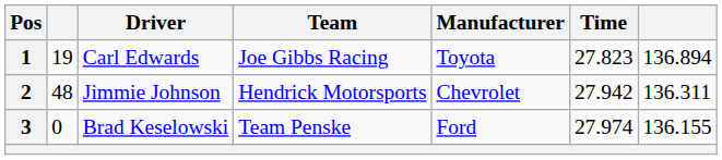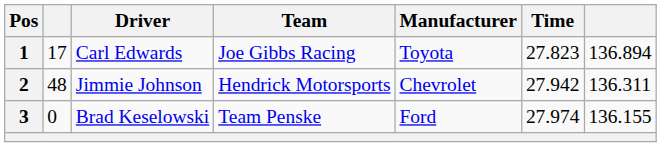 <table class="wikitable" style="font-size:95%">
 <tr>
 <th>Pos</th>
 <th></th>
 <th>Driver</th>
 <th>Team</th>
 <th>Manufacturer</th>
 <th>Time</th>
 <th></th>
 </tr>
 <tr>
 <th>1</th>
-<td>19</td>
+<td>17</td>
 <td><a href='#'>Carl Edwards</a></td>
 <td><a href='#'>Joe Gibbs Racing</a></td>
 <td><a href='#'>Toyota</a></td>
 <td>27.823</td>
 <td>136.894</td>
 </tr>
 <tr>
 <th>2</th>
 <td>48</td>
 <td><a href='#'>Jimmie Johnson</a></td>
 <td><a href='#'>Hendrick Motorsports</a></td>
 <td><a href='#'>Chevrolet</a></td>
 <td>27.942</td>
 <td>136.311</td>
 </tr>
 <tr>
 <th>3</th>
 <td>0</td>
 <td><a href='#'>Brad Keselowski</a></td>
 <td><a href='#'>Team Penske</a></td>
 <td><a href='#'>Ford</a></td>
 <td>27.974</td>
 <td>136.155</td>
 </tr>
 <tr>
 <th colspan="7"></th>
 </tr>
 </table>
